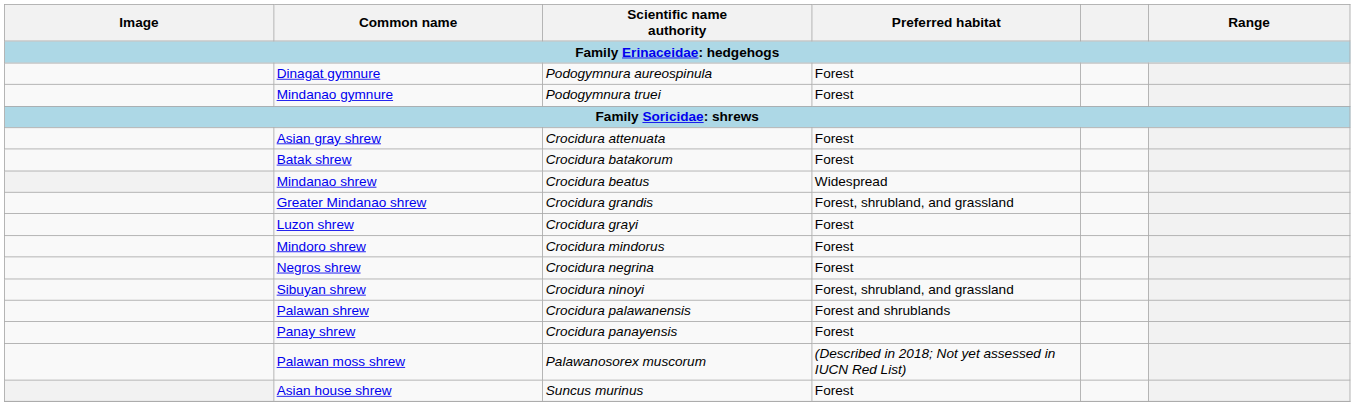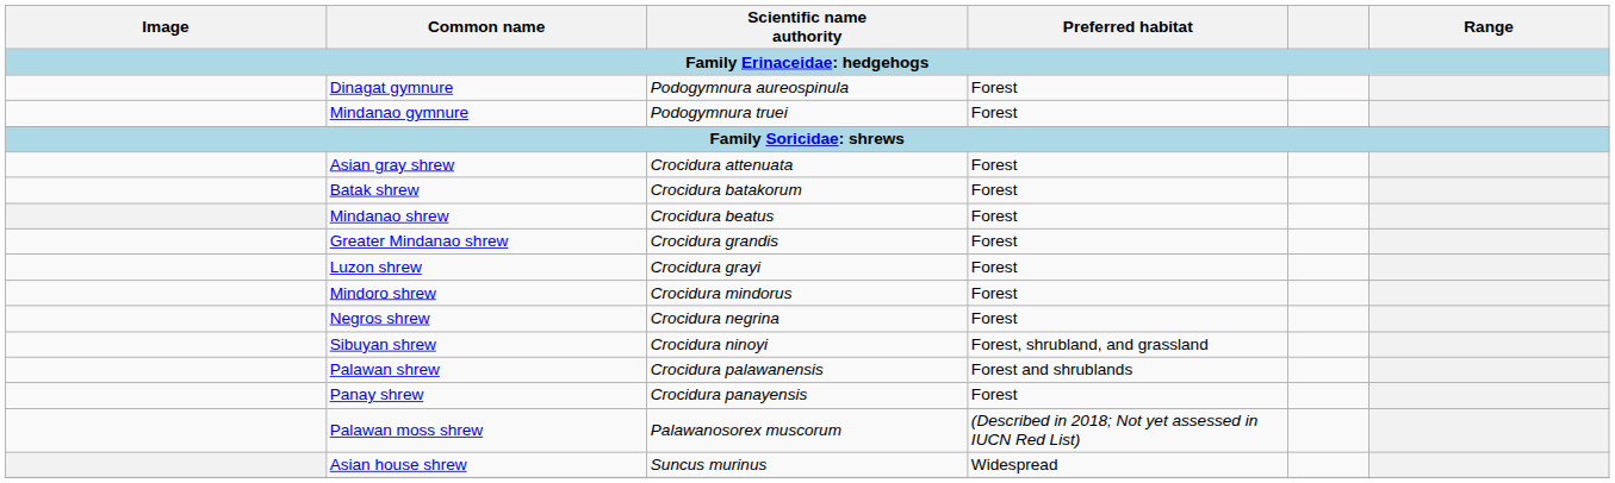 <table width=100% class="wikitable unsortable plainrowheaders">
 <tr>
 <th width="20%" style="text-align: center;">Image</th>
 <th width="20%">Common name</th>
 <th width="20%">Scientific name<br>authority</th>
 <th width="20%">Preferred habitat</th>
 <th width="5%"></th>
 <th width="15%">Range</th>
 </tr>
 <tr>
 <td style="text-align:center;background:lightblue;" colspan=6><strong>Family <a href='#'>Erinaceidae</a>: hedgehogs</strong></td>
 </tr>
 <tr>
 <td></td>
 <td><a href='#'>Dinagat gymnure</a></td>
 <td><em>Podogymnura aureospinula</em><br></td>
 <td>Forest</td>
 <td><br></td>
 <th style="text-align: center;"></th>
 </tr>
 <tr>
 <td></td>
 <td><a href='#'>Mindanao gymnure</a></td>
 <td><em>Podogymnura truei</em><br></td>
 <td>Forest</td>
 <td><br></td>
 <th style="text-align: center;"></th>
 </tr>
 <tr>
 <td style="text-align:center;background:lightblue;" colspan=6><strong>Family <a href='#'>Soricidae</a>: shrews</strong></td>
 </tr>
 <tr>
 <td></td>
 <td><a href='#'>Asian gray shrew</a></td>
 <td><em>Crocidura attenuata</em><br></td>
 <td>Forest</td>
 <td><br></td>
 <th style="text-align: center;"></th>
 </tr>
 <tr>
 <td></td>
 <td><a href='#'>Batak shrew</a></td>
 <td><em>Crocidura batakorum</em><br></td>
 <td>Forest</td>
 <td><br></td>
 <th style="text-align: center;"></th>
 </tr>
 <tr>
 <th style="text-align: center;"></th>
 <td><a href='#'>Mindanao shrew</a></td>
 <td><em>Crocidura beatus</em><br></td>
-<td>Widespread</td>
+<td>Forest</td>
 <td><br></td>
 <th style="text-align: center;"></th>
 </tr>
 <tr>
 <td></td>
 <td><a href='#'>Greater Mindanao shrew</a></td>
 <td><em>Crocidura grandis</em><br></td>
-<td>Forest, shrubland, and grassland</td>
+<td>Forest</td>
 <td><br></td>
 <th style="text-align: center;"></th>
 </tr>
 <tr>
 <td></td>
 <td><a href='#'>Luzon shrew</a></td>
 <td><em>Crocidura grayi</em><br></td>
 <td>Forest</td>
 <td><br></td>
 <th style="text-align: center;"></th>
 </tr>
 <tr>
 <td></td>
 <td><a href='#'>Mindoro shrew</a></td>
 <td><em>Crocidura mindorus</em><br></td>
 <td>Forest</td>
 <td><br></td>
 <th style="text-align: center;"></th>
 </tr>
 <tr>
 <td></td>
 <td><a href='#'>Negros shrew</a></td>
 <td><em>Crocidura negrina</em><br></td>
 <td>Forest</td>
 <td><br></td>
 <th style="text-align: center;"></th>
 </tr>
 <tr>
 <td></td>
 <td><a href='#'>Sibuyan shrew</a></td>
 <td><em>Crocidura ninoyi</em><br></td>
 <td>Forest, shrubland, and grassland</td>
 <td><br></td>
 <th style="text-align: center;"></th>
 </tr>
 <tr>
 <td></td>
 <td><a href='#'>Palawan shrew</a></td>
 <td><em>Crocidura palawanensis</em><br></td>
 <td>Forest and shrublands</td>
 <td><br></td>
 <th style="text-align: center;"></th>
 </tr>
 <tr>
 <td></td>
 <td><a href='#'>Panay shrew</a></td>
 <td><em>Crocidura panayensis</em><br></td>
 <td>Forest</td>
 <td><br></td>
 <th style="text-align: center;"></th>
 </tr>
 <tr>
 <td></td>
 <td><a href='#'>Palawan moss shrew</a></td>
 <td><em>Palawanosorex muscorum</em><br></td>
 <td><em>(Described in 2018; Not yet assessed in IUCN Red List)</em></td>
 <td></td>
 <th style="text-align: center;"></th>
 </tr>
 <tr>
 <th style="text-align: center;"></th>
 <td><a href='#'>Asian house shrew</a></td>
 <td><em>Suncus murinus</em><br></td>
-<td>Forest</td>
+<td>Widespread</td>
 <td><br></td>
 <th style="text-align: center;"></th>
 </tr>
 <tr>
 </tr>
 </table>
